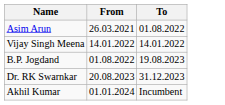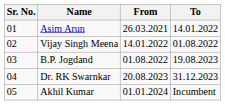 <table class="wikitable">
 <tr>
+<th>Sr. No.</th>
 <th>Name</th>
 <th>From</th>
 <th>To</th>
 </tr>
 <tr>
+<td>01</td>
 <td><a href='#'>Asim Arun</a></td>
 <td>26.03.2021</td>
+<td>14.01.2022</td>
+</tr>
+<tr>
+<td>02</td>
+<td>Vijay Singh Meena</td>
+<td>14.01.2022</td>
 <td>01.08.2022</td>
 </tr>
 <tr>
-<td>Vijay Singh Meena</td>
-<td>14.01.2022</td>
-<td>14.01.2022</td>
-</tr>
-<tr>
+<td>03</td>
 <td>B.P. Jogdand</td>
 <td>01.08.2022</td>
 <td>19.08.2023</td>
 </tr>
 <tr>
+<td>04</td>
 <td>Dr. RK Swarnkar</td>
 <td>20.08.2023</td>
 <td>31.12.2023</td>
 </tr>
 <tr>
+<td>05</td>
 <td>Akhil Kumar</td>
 <td>01.01.2024</td>
 <td>Incumbent</td>
 </tr>
 </table>
